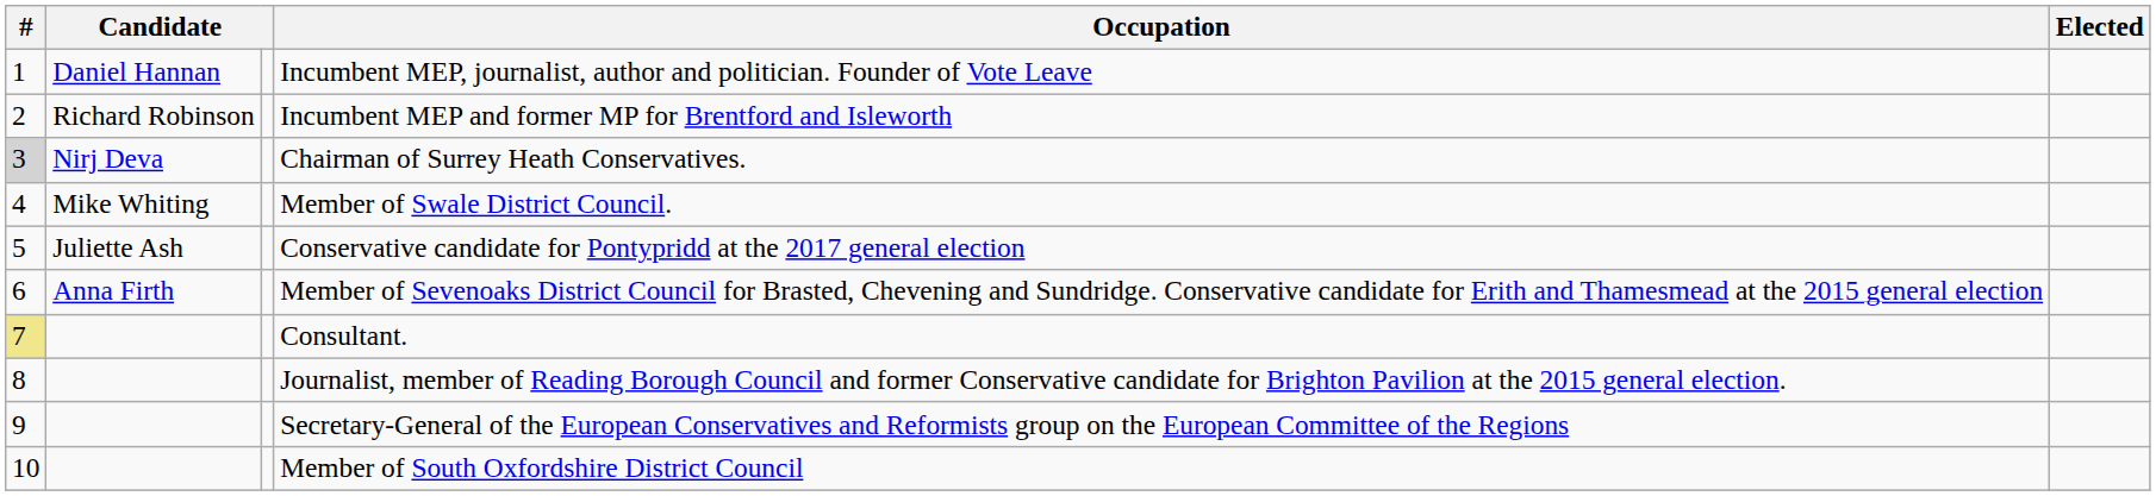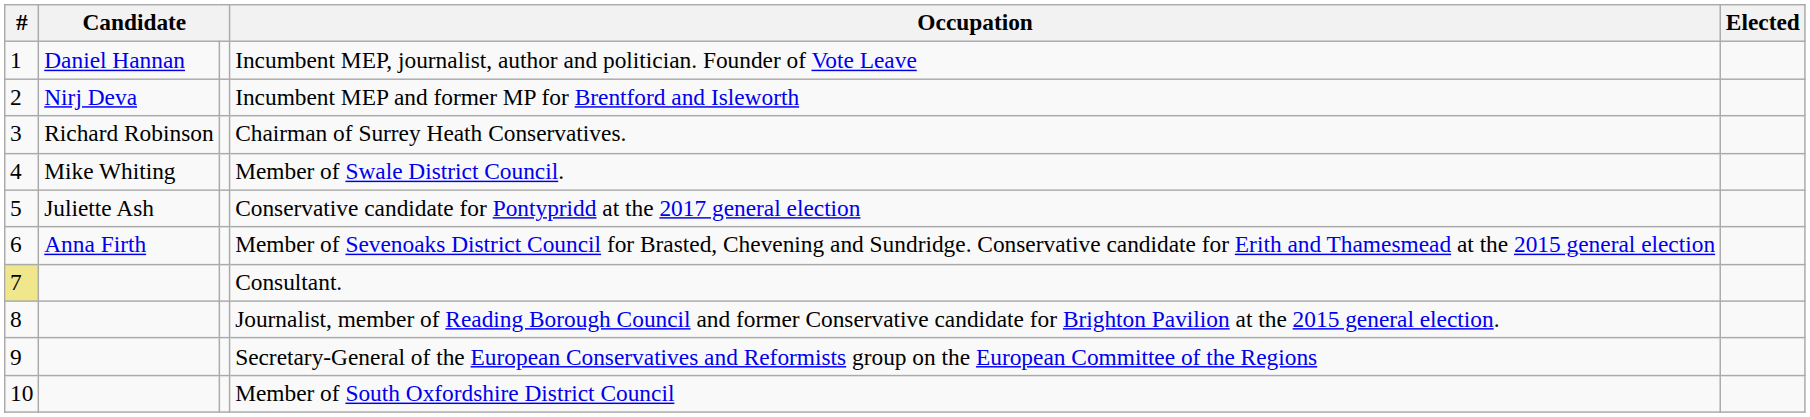 <table class="wikitable">
 <tr>
 <th>#</th>
 <th colspan="2">Candidate</th>
 <th>Occupation</th>
 <th>Elected</th>
 </tr>
 <tr>
 <td>1</td>
 <td><a href='#'>Daniel Hannan</a></td>
 <td></td>
 <td>Incumbent MEP, journalist, author and politician. Founder of <a href='#'>Vote Leave</a></td>
 <td></td>
 </tr>
 <tr>
 <td>2</td>
-<td>Richard Robinson</td>
+<td><a href='#'>Nirj Deva</a></td>
 <td></td>
 <td>Incumbent MEP and former MP for <a href='#'>Brentford and Isleworth</a></td>
 <td></td>
 </tr>
 <tr>
-<td style="background: lightgrey;">3</td>
-<td><a href='#'>Nirj Deva</a></td>
+<td>3</td>
+<td>Richard Robinson</td>
 <td></td>
 <td>Chairman of Surrey Heath Conservatives.</td>
 <td></td>
 </tr>
 <tr>
 <td>4</td>
 <td>Mike Whiting</td>
 <td></td>
 <td>Member of <a href='#'>Swale District Council</a>.</td>
 <td></td>
 </tr>
 <tr>
 <td>5</td>
 <td>Juliette Ash</td>
 <td></td>
 <td>Conservative candidate for <a href='#'>Pontypridd</a> at the <a href='#'>2017 general election</a></td>
 <td></td>
 </tr>
 <tr>
 <td>6</td>
 <td><a href='#'>Anna Firth</a></td>
 <td></td>
 <td>Member of <a href='#'>Sevenoaks District Council</a> for Brasted, Chevening and Sundridge. Conservative candidate for <a href='#'>Erith and Thamesmead</a> at the <a href='#'>2015 general election</a></td>
 <td></td>
 </tr>
 <tr>
 <td style="background: khaki;">7</td>
 <td></td>
 <td></td>
 <td>Consultant.</td>
 <td></td>
 </tr>
 <tr>
 <td>8</td>
 <td></td>
 <td></td>
 <td>Journalist, member of <a href='#'>Reading Borough Council</a> and former Conservative candidate for <a href='#'>Brighton Pavilion</a> at the <a href='#'>2015 general election</a>.</td>
 <td></td>
 </tr>
 <tr>
 <td>9</td>
 <td></td>
 <td></td>
 <td>Secretary-General of the <a href='#'>European Conservatives and Reformists</a> group on the <a href='#'>European Committee of the Regions</a></td>
 <td></td>
 </tr>
 <tr>
 <td>10</td>
 <td></td>
 <td></td>
 <td>Member of <a href='#'>South Oxfordshire District Council</a></td>
 <td></td>
 </tr>
 </table>
